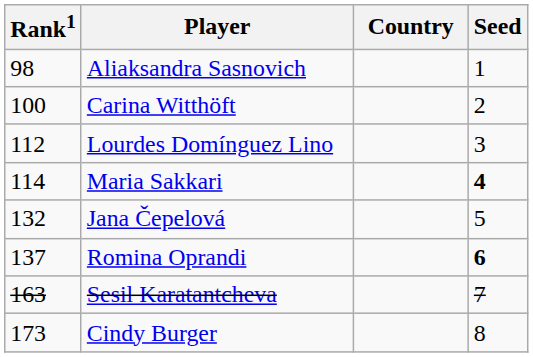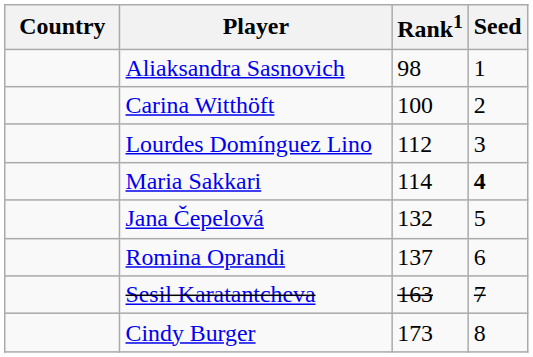 <table class="sortable wikitable">
 <tr>
+<th width="70">Country</th>
+<th width="175">Player</th>
 <th>Rank<sup>1</sup></th>
-<th width="175">Player</th>
-<th width="70">Country</th>
 <th>Seed</th>
 </tr>
 <tr>
+<td></td>
+<td><a href='#'>Aliaksandra Sasnovich</a></td>
 <td>98</td>
-<td><a href='#'>Aliaksandra Sasnovich</a></td>
-<td></td>
 <td>1</td>
 </tr>
 <tr>
+<td></td>
+<td><a href='#'>Carina Witthöft</a></td>
 <td>100</td>
-<td><a href='#'>Carina Witthöft</a></td>
-<td></td>
 <td>2</td>
 </tr>
 <tr>
+<td></td>
+<td><a href='#'>Lourdes Domínguez Lino</a></td>
 <td>112</td>
-<td><a href='#'>Lourdes Domínguez Lino</a></td>
-<td></td>
 <td>3</td>
 </tr>
 <tr>
+<td></td>
+<td><a href='#'>Maria Sakkari</a></td>
 <td>114</td>
-<td><a href='#'>Maria Sakkari</a></td>
-<td></td>
 <td><strong>4</strong></td>
 </tr>
 <tr>
+<td></td>
+<td><a href='#'>Jana Čepelová</a></td>
 <td>132</td>
-<td><a href='#'>Jana Čepelová</a></td>
-<td></td>
 <td>5</td>
 </tr>
 <tr>
+<td></td>
+<td><a href='#'>Romina Oprandi</a></td>
 <td>137</td>
-<td><a href='#'>Romina Oprandi</a></td>
-<td></td>
-<td><strong>6</strong></td>
+<td>6</td>
 </tr>
 <tr>
+<td><s></s></td>
+<td><s><a href='#'>Sesil Karatantcheva</a></s></td>
 <td><s>163</s></td>
-<td><s><a href='#'>Sesil Karatantcheva</a></s></td>
-<td><s></s></td>
 <td><s>7</s></td>
 </tr>
 <tr>
+<td></td>
+<td><a href='#'>Cindy Burger</a></td>
 <td>173</td>
-<td><a href='#'>Cindy Burger</a></td>
-<td></td>
 <td>8</td>
 </tr>
 </table>
